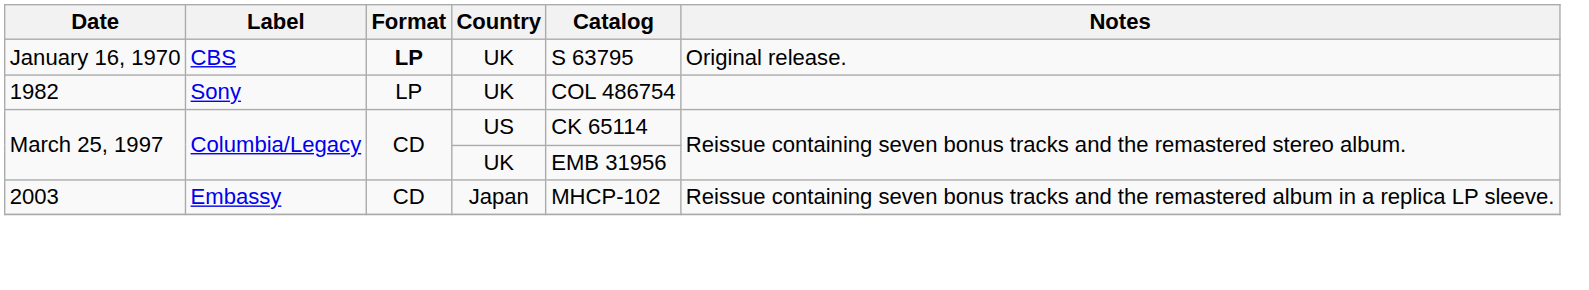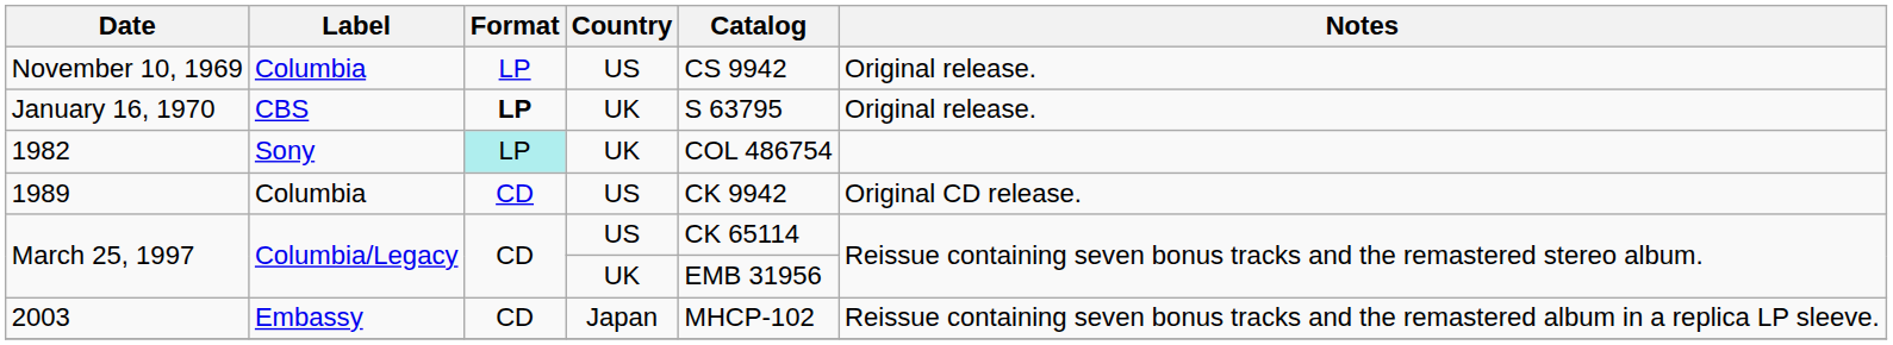 <table class="wikitable" border="1">
 <tr>
 <th>Date</th>
 <th>Label</th>
 <th>Format</th>
 <th>Country</th>
 <th>Catalog</th>
 <th>Notes</th>
+</tr>
+<tr>
+<td>November 10, 1969</td>
+<td><a href='#'>Columbia</a></td>
+<td align="center"><a href='#'>LP</a></td>
+<td align="center">US</td>
+<td>CS 9942</td>
+<td>Original release.</td>
 </tr>
 <tr>
 <td>January 16, 1970</td>
 <td><a href='#'>CBS</a></td>
 <td align="center"><strong>LP</strong></td>
 <td align="center">UK</td>
 <td>S 63795</td>
 <td>Original release.</td>
 </tr>
 <tr>
 <td>1982</td>
 <td><a href='#'>Sony</a></td>
-<td align="center">LP</td>
+<td align="center" style="background: paleturquoise;">LP</td>
 <td align="center">UK</td>
 <td>COL 486754</td>
 <td></td>
+</tr>
+<tr>
+<td>1989</td>
+<td>Columbia</td>
+<td align="center"><a href='#'>CD</a></td>
+<td align="center">US</td>
+<td>CK 9942</td>
+<td>Original CD release.</td>
 </tr>
 <tr>
 <td rowspan="2">March 25, 1997</td>
 <td rowspan="2"><a href='#'>Columbia/Legacy</a></td>
 <td rowspan="2" align="center">CD</td>
 <td align="center">US</td>
 <td>CK 65114</td>
 <td rowspan="2">Reissue containing seven bonus tracks and the remastered stereo album.</td>
 </tr>
 <tr>
 <td align="center">UK</td>
 <td>EMB 31956</td>
 </tr>
 <tr>
 <td>2003</td>
 <td><a href='#'>Embassy</a></td>
 <td align="center">CD</td>
 <td align="center">Japan</td>
 <td>MHCP-102</td>
 <td>Reissue containing seven bonus tracks and the remastered album in a replica LP sleeve.</td>
 </tr>
 <tr>
 </tr>
 </table>
